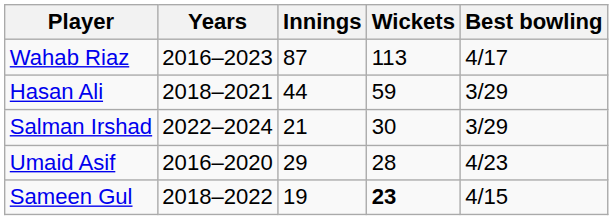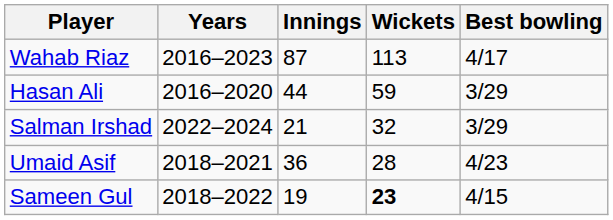 <table class="wikitable sortable">
 <tr>
 <th class=unsortable>Player</th>
 <th class=unsortable>Years</th>
 <th>Innings</th>
 <th class=unsortable>Wickets</th>
 <th>Best bowling</th>
 </tr>
 <tr>
 <td><a href='#'>Wahab Riaz</a></td>
 <td>2016–2023</td>
 <td>87</td>
 <td>113</td>
 <td>4/17</td>
 </tr>
 <tr>
 <td><a href='#'>Hasan Ali</a></td>
-<td>2018–2021</td>
+<td>2016–2020</td>
 <td>44</td>
 <td>59</td>
 <td>3/29</td>
 </tr>
 <tr>
 <td><a href='#'>Salman Irshad</a></td>
 <td>2022–2024</td>
 <td>21</td>
-<td>30</td>
+<td>32</td>
 <td>3/29</td>
 </tr>
 <tr>
 <td><a href='#'>Umaid Asif</a></td>
-<td>2016–2020</td>
-<td>29</td>
+<td>2018–2021</td>
+<td>36</td>
 <td>28</td>
 <td>4/23</td>
 </tr>
 <tr>
 <td><a href='#'>Sameen Gul</a></td>
 <td>2018–2022</td>
 <td>19</td>
 <td><strong>23</strong></td>
 <td>4/15</td>
 </tr>
 </table>
